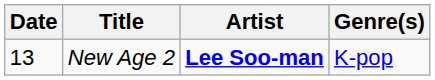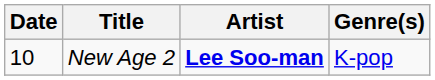 <table class="wikitable" style="text-align: left;">
 <tr>
 <th>Date</th>
 <th>Title</th>
 <th>Artist</th>
 <th>Genre(s)</th>
 </tr>
 <tr>
-<td>13</td>
+<td>10</td>
 <td><em>New Age 2</em></td>
 <td><strong><a href='#'>Lee Soo-man</a></strong></td>
 <td><a href='#'>K-pop</a></td>
 </tr>
 </table>
